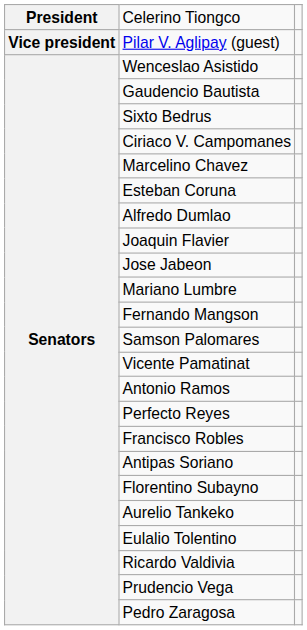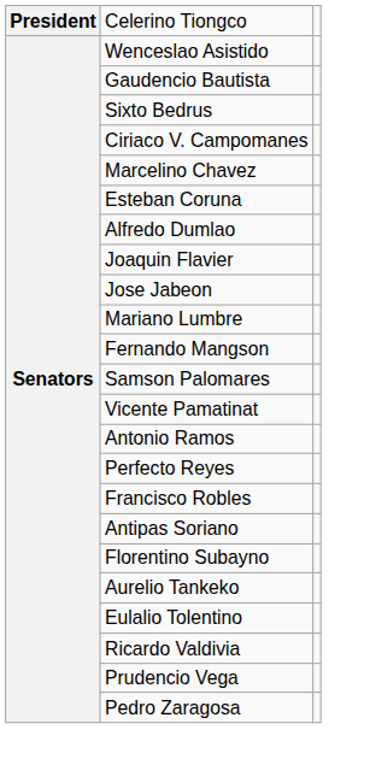 <table class=wikitable style="font-size:90%">
 <tr>
 <th>President</th>
 <td>Celerino Tiongco</td>
-<td></td>
-</tr>
-<tr>
-<th>Vice president</th>
-<td><a href='#'>Pilar V. Aglipay</a> (guest)</td>
 <td></td>
 </tr>
 <tr>
 <th rowspan="23">Senators</th>
 <td>Wenceslao Asistido</td>
 <td></td>
 </tr>
 <tr>
 <td>Gaudencio Bautista</td>
 <td></td>
 </tr>
 <tr>
 <td>Sixto Bedrus</td>
 <td></td>
 </tr>
 <tr>
 <td>Ciriaco V. Campomanes</td>
 <td></td>
 </tr>
 <tr>
 <td>Marcelino Chavez</td>
 <td></td>
 </tr>
 <tr>
 <td>Esteban Coruna</td>
 <td></td>
 </tr>
 <tr>
 <td>Alfredo Dumlao</td>
 <td></td>
 </tr>
 <tr>
 <td>Joaquin Flavier</td>
 <td></td>
 </tr>
 <tr>
 <td>Jose Jabeon</td>
 <td></td>
 </tr>
 <tr>
 <td>Mariano Lumbre</td>
 <td></td>
 </tr>
 <tr>
 <td>Fernando Mangson</td>
 <td></td>
 </tr>
 <tr>
 <td>Samson Palomares</td>
 <td></td>
 </tr>
 <tr>
 <td>Vicente Pamatinat</td>
 <td></td>
 </tr>
 <tr>
 <td>Antonio Ramos</td>
 <td></td>
 </tr>
 <tr>
 <td>Perfecto Reyes</td>
 <td></td>
 </tr>
 <tr>
 <td>Francisco Robles</td>
 <td></td>
 </tr>
 <tr>
 <td>Antipas Soriano</td>
 <td></td>
 </tr>
 <tr>
 <td>Florentino Subayno</td>
 <td></td>
 </tr>
 <tr>
 <td>Aurelio Tankeko</td>
 <td></td>
 </tr>
 <tr>
 <td>Eulalio Tolentino</td>
 <td></td>
 </tr>
 <tr>
 <td>Ricardo Valdivia</td>
 <td></td>
 </tr>
 <tr>
 <td>Prudencio Vega</td>
 <td></td>
 </tr>
 <tr>
 <td>Pedro Zaragosa</td>
 <td></td>
 </tr>
 </table>
